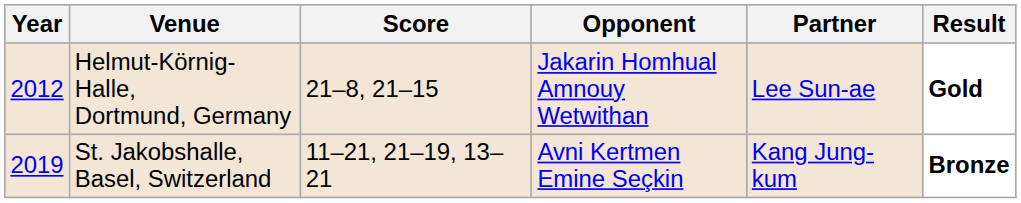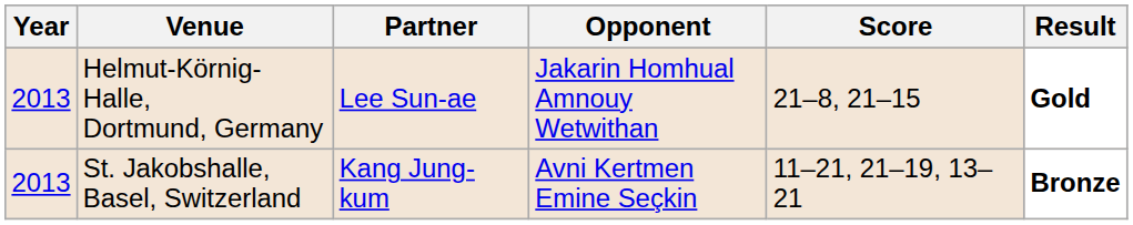 <table class="sortable wikitable" style="font-size: 90%;">
 <tr>
 <th>Year</th>
 <th>Venue</th>
+<th>Partner</th>
+<th>Opponent</th>
 <th>Score</th>
-<th>Opponent</th>
-<th>Partner</th>
 <th>Result</th>
 </tr>
 <tr style="background:#F3E6D7">
-<td align="center"><a href='#'>2012</a></td>
+<td align="center"><a href='#'>2013</a></td>
 <td align="left">Helmut-Körnig-Halle,<br>Dortmund, Germany</td>
+<td align="left"> <a href='#'>Lee Sun-ae</a></td>
+<td align="left"> <a href='#'>Jakarin Homhual</a><br> <a href='#'>Amnouy Wetwithan</a></td>
 <td align="left">21–8, 21–15</td>
-<td align="left"> <a href='#'>Jakarin Homhual</a><br> <a href='#'>Amnouy Wetwithan</a></td>
-<td align="left"> <a href='#'>Lee Sun-ae</a></td>
 <td style="text-align:left; background:white"> <strong>Gold</strong></td>
 </tr>
 <tr style="background:#F3E6D7">
-<td align="center"><a href='#'>2019</a></td>
+<td align="center"><a href='#'>2013</a></td>
 <td align="left">St. Jakobshalle,<br>Basel, Switzerland</td>
+<td align="left"> <a href='#'>Kang Jung-kum</a></td>
+<td align="left"> <a href='#'>Avni Kertmen</a><br> <a href='#'>Emine Seçkin</a></td>
 <td align="left">11–21, 21–19, 13–21</td>
-<td align="left"> <a href='#'>Avni Kertmen</a><br> <a href='#'>Emine Seçkin</a></td>
-<td align="left"> <a href='#'>Kang Jung-kum</a></td>
 <td style="text-align:left; background:white"> <strong>Bronze</strong></td>
 </tr>
 </table>
